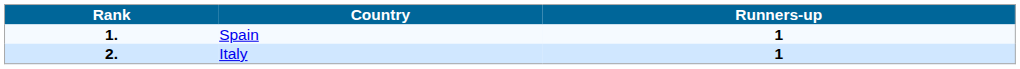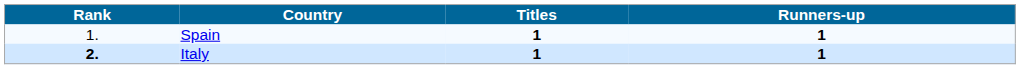 <table cellspacing="0" style="background: #EBF5FF; border: 1px #aaa solid; border-collapse: collapse; font-size: 95%;" width=50%>
 <tr bgcolor=#006699 style="color:white;">
 <th>Rank</th>
 <th>Country</th>
+<th>Titles</th>
 <th>Runners-up</th>
 </tr>
 <tr bgcolor="#f5faff">
-<td align=center><strong>1.</strong></td>
+<td align=center>1.</td>
 <td> <a href='#'>Spain</a></td>
+<td align=center><strong>1</strong></td>
 <td align=center><strong>1</strong></td>
 </tr>
 <tr bgcolor="#d0e7ff">
 <td align=center><strong>2.</strong></td>
 <td> <a href='#'>Italy</a></td>
 <td align=center><strong>1</strong></td>
+<td align=center><strong>1</strong></td>
 </tr>
 </table>
